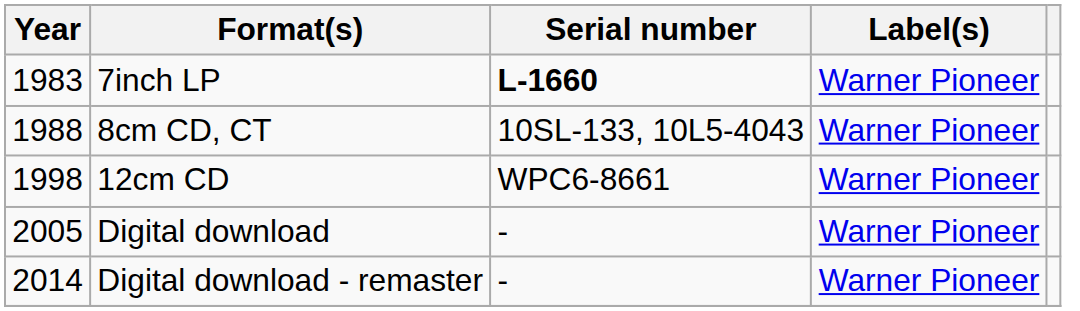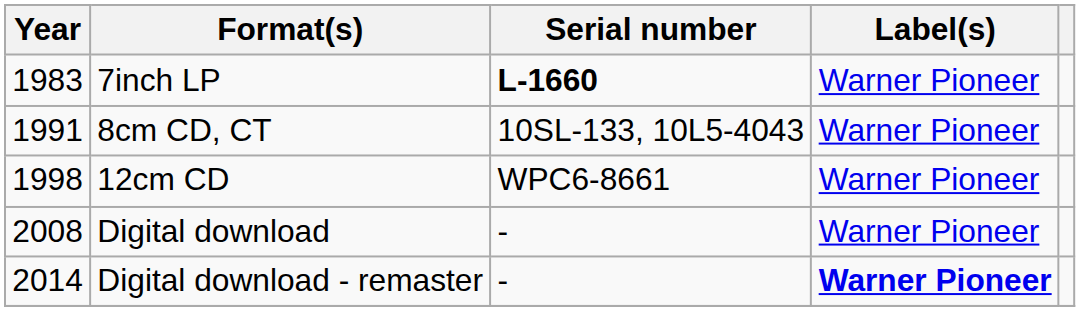 <table class="wikitable sortable plainrowheaders">
 <tr>
 <th scope="col">Year</th>
 <th scope="col">Format(s)</th>
 <th scope="col">Serial number</th>
 <th scope="col">Label(s)</th>
 <th scope="col"></th>
 </tr>
 <tr>
 <td>1983</td>
 <td>7inch LP</td>
 <td><strong>L-1660</strong></td>
 <td><a href='#'>Warner Pioneer</a></td>
 <td></td>
 </tr>
 <tr>
-<td>1988</td>
+<td>1991</td>
 <td>8cm CD, CT</td>
 <td>10SL-133, 10L5-4043</td>
 <td><a href='#'>Warner Pioneer</a></td>
 <td></td>
 </tr>
 <tr>
 <td>1998</td>
 <td>12cm CD</td>
 <td>WPC6-8661</td>
 <td><a href='#'>Warner Pioneer</a></td>
 <td></td>
 </tr>
 <tr>
-<td>2005</td>
+<td>2008</td>
 <td>Digital download</td>
 <td>-</td>
 <td><a href='#'>Warner Pioneer</a></td>
 <td></td>
 </tr>
 <tr>
 <td>2014</td>
 <td>Digital download - remaster</td>
 <td>-</td>
-<td><a href='#'>Warner Pioneer</a></td>
+<td><strong><a href='#'>Warner Pioneer</a></strong></td>
 <td></td>
 </tr>
 <tr>
 </tr>
 </table>
